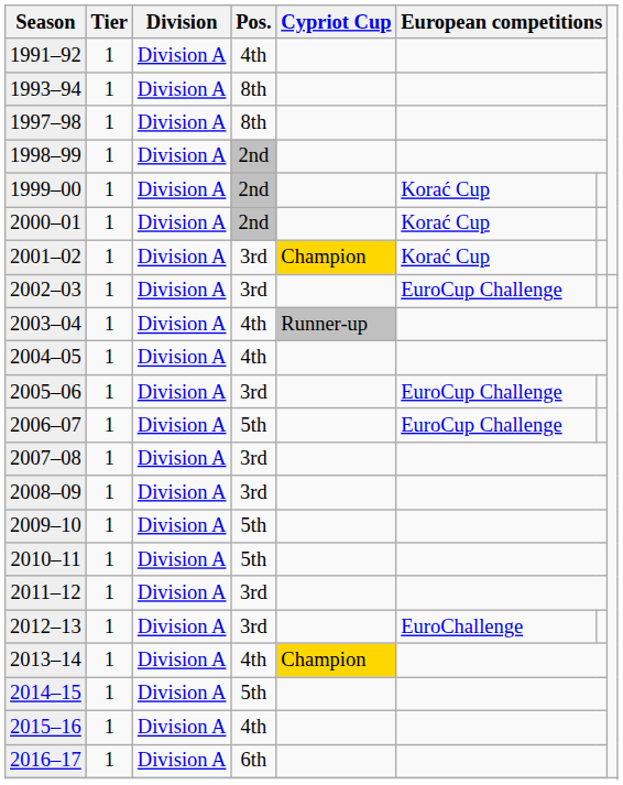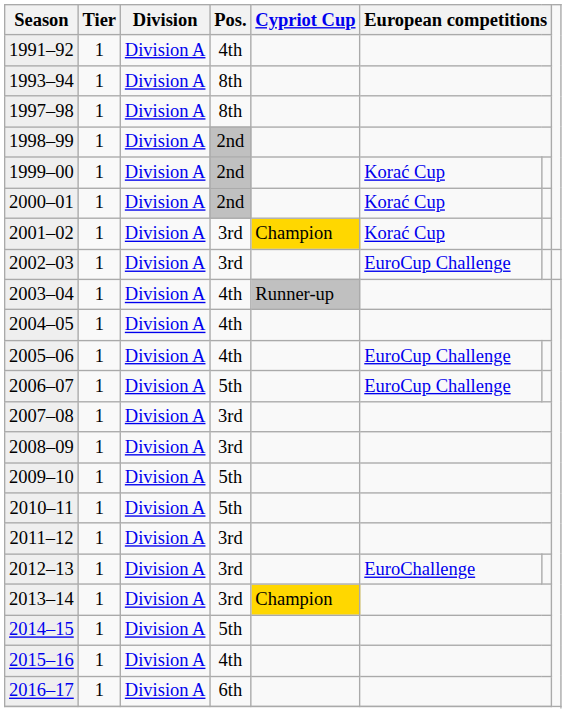 <table class="wikitable" style="font-size:85%; text-align: center">
 <tr>
 <th>Season</th>
 <th>Tier</th>
 <th>Division</th>
 <th>Pos.</th>
 <th><a href='#'>Cypriot Cup</a></th>
 <th colspan=2>European competitions</th>
 </tr>
 <tr>
 <td bgcolor=#efefef>1991–92</td>
 <td>1</td>
 <td><a href='#'>Division A</a></td>
 <td>4th</td>
 <td></td>
 <td colspan=2></td>
 </tr>
 <tr>
 <td bgcolor=#efefef>1993–94</td>
 <td>1</td>
 <td><a href='#'>Division A</a></td>
 <td>8th</td>
 <td></td>
 <td colspan=2></td>
 </tr>
 <tr>
 <td bgcolor=#efefef>1997–98</td>
 <td>1</td>
 <td><a href='#'>Division A</a></td>
 <td>8th</td>
 <td></td>
 <td colspan=2></td>
 </tr>
 <tr>
 <td bgcolor=#efefef>1998–99</td>
 <td>1</td>
 <td><a href='#'>Division A</a></td>
 <td align=centre bgcolor=silver>2nd</td>
 <td></td>
 <td colspan=2></td>
 </tr>
 <tr>
 <td bgcolor=#efefef>1999–00</td>
 <td>1</td>
 <td><a href='#'>Division A</a></td>
 <td align=centre bgcolor=silver>2nd</td>
 <td></td>
 <td align=left> <a href='#'>Korać Cup</a></td>
 <td></td>
 </tr>
 <tr>
 <td bgcolor=#efefef>2000–01</td>
 <td>1</td>
 <td><a href='#'>Division A</a></td>
 <td align=centre bgcolor=silver>2nd</td>
 <td></td>
 <td align=left> <a href='#'>Korać Cup</a></td>
 <td></td>
 </tr>
 <tr>
 <td bgcolor=#efefef>2001–02</td>
 <td>1</td>
 <td><a href='#'>Division A</a></td>
 <td>3rd</td>
 <td align=left bgcolor=gold>Champion</td>
 <td align=left> <a href='#'>Korać Cup</a></td>
 <td></td>
 </tr>
 <tr>
 <td bgcolor=#efefef>2002–03</td>
 <td>1</td>
 <td><a href='#'>Division A</a></td>
 <td>3rd</td>
 <td></td>
 <td align=left> <a href='#'>EuroCup Challenge</a></td>
 <td></td>
 <td colspan=2></td>
 </tr>
 <tr>
 <td bgcolor=#efefef>2003–04</td>
 <td>1</td>
 <td><a href='#'>Division A</a></td>
 <td>4th</td>
 <td align=left bgcolor=silver>Runner-up</td>
 <td colspan=2></td>
 </tr>
 <tr>
 <td bgcolor=#efefef>2004–05</td>
 <td>1</td>
 <td><a href='#'>Division A</a></td>
 <td>4th</td>
 <td></td>
 <td colspan=2></td>
 </tr>
 <tr>
 <td bgcolor=#efefef>2005–06</td>
 <td>1</td>
 <td><a href='#'>Division A</a></td>
-<td>3rd</td>
+<td>4th</td>
 <td></td>
 <td align=left> <a href='#'>EuroCup Challenge</a></td>
 <td></td>
 </tr>
 <tr>
 <td bgcolor=#efefef>2006–07</td>
 <td>1</td>
 <td><a href='#'>Division A</a></td>
 <td>5th</td>
 <td></td>
 <td align=left> <a href='#'>EuroCup Challenge</a></td>
 <td></td>
 </tr>
 <tr>
 <td bgcolor=#efefef>2007–08</td>
 <td>1</td>
 <td><a href='#'>Division A</a></td>
 <td>3rd</td>
 <td></td>
 <td colspan=2></td>
 </tr>
 <tr>
 <td bgcolor=#efefef>2008–09</td>
 <td>1</td>
 <td><a href='#'>Division A</a></td>
 <td>3rd</td>
 <td></td>
 <td colspan=2></td>
 </tr>
 <tr>
 <td bgcolor=#efefef>2009–10</td>
 <td>1</td>
 <td><a href='#'>Division A</a></td>
 <td>5th</td>
 <td></td>
 <td colspan=2></td>
 </tr>
 <tr>
 <td bgcolor=#efefef>2010–11</td>
 <td>1</td>
 <td><a href='#'>Division A</a></td>
 <td>5th</td>
 <td></td>
 <td colspan=2></td>
 </tr>
 <tr>
 <td bgcolor=#efefef>2011–12</td>
 <td>1</td>
 <td><a href='#'>Division A</a></td>
 <td>3rd</td>
 <td></td>
 <td colspan=2></td>
 </tr>
 <tr>
 <td bgcolor=#efefef>2012–13</td>
 <td>1</td>
 <td><a href='#'>Division A</a></td>
 <td>3rd</td>
 <td></td>
 <td align=left> <a href='#'>EuroChallenge</a></td>
 <td></td>
 </tr>
 <tr>
 <td bgcolor=#efefef>2013–14</td>
 <td>1</td>
 <td><a href='#'>Division A</a></td>
-<td>4th</td>
+<td>3rd</td>
 <td align=left bgcolor=gold>Champion</td>
 <td colspan=2></td>
 </tr>
 <tr>
 <td bgcolor=#efefef><a href='#'>2014–15</a></td>
 <td>1</td>
 <td><a href='#'>Division A</a></td>
 <td>5th</td>
 <td></td>
 <td colspan=2></td>
 </tr>
 <tr>
 <td bgcolor=#efefef><a href='#'>2015–16</a></td>
 <td>1</td>
 <td><a href='#'>Division A</a></td>
 <td>4th</td>
 <td></td>
 <td colspan=2></td>
 </tr>
 <tr>
 <td bgcolor=#efefef><a href='#'>2016–17</a></td>
 <td>1</td>
 <td><a href='#'>Division A</a></td>
 <td>6th</td>
 <td></td>
 <td colspan=2></td>
 </tr>
 <tr>
 </tr>
 </table>
